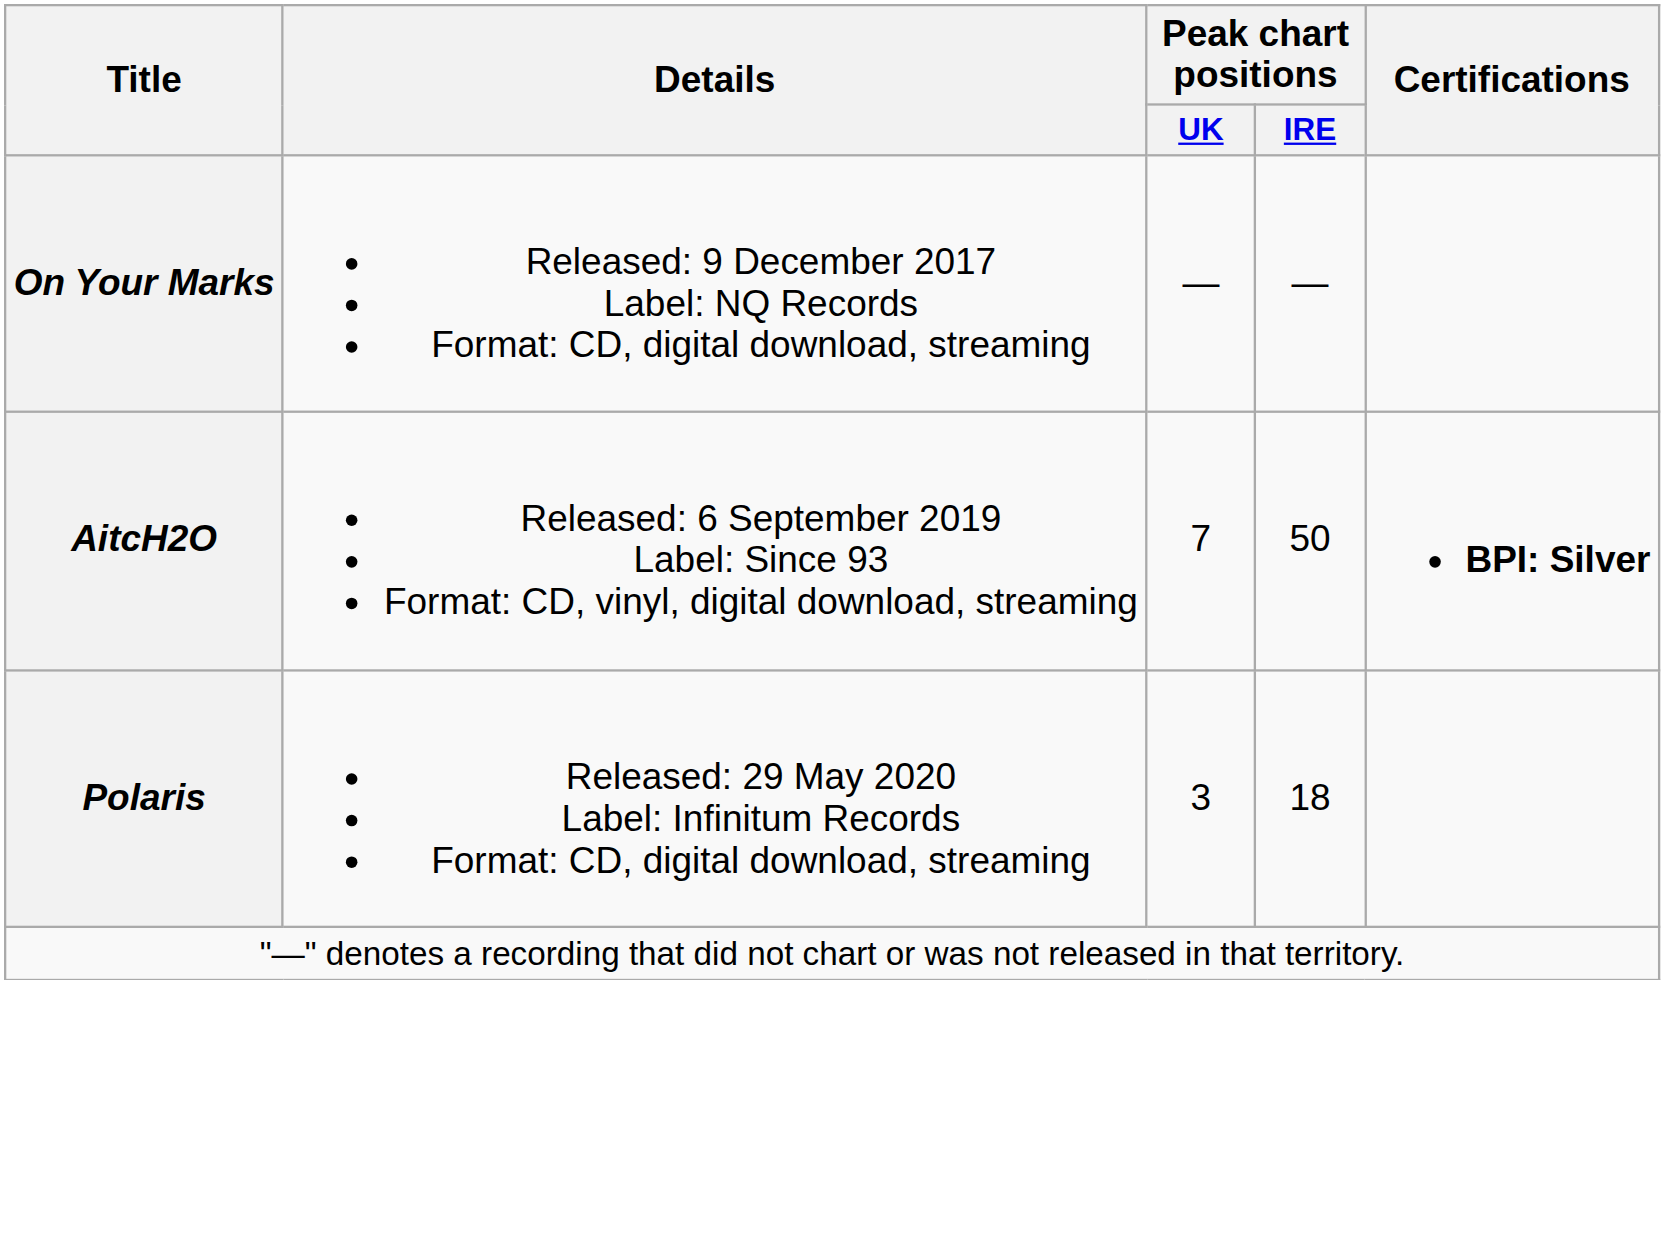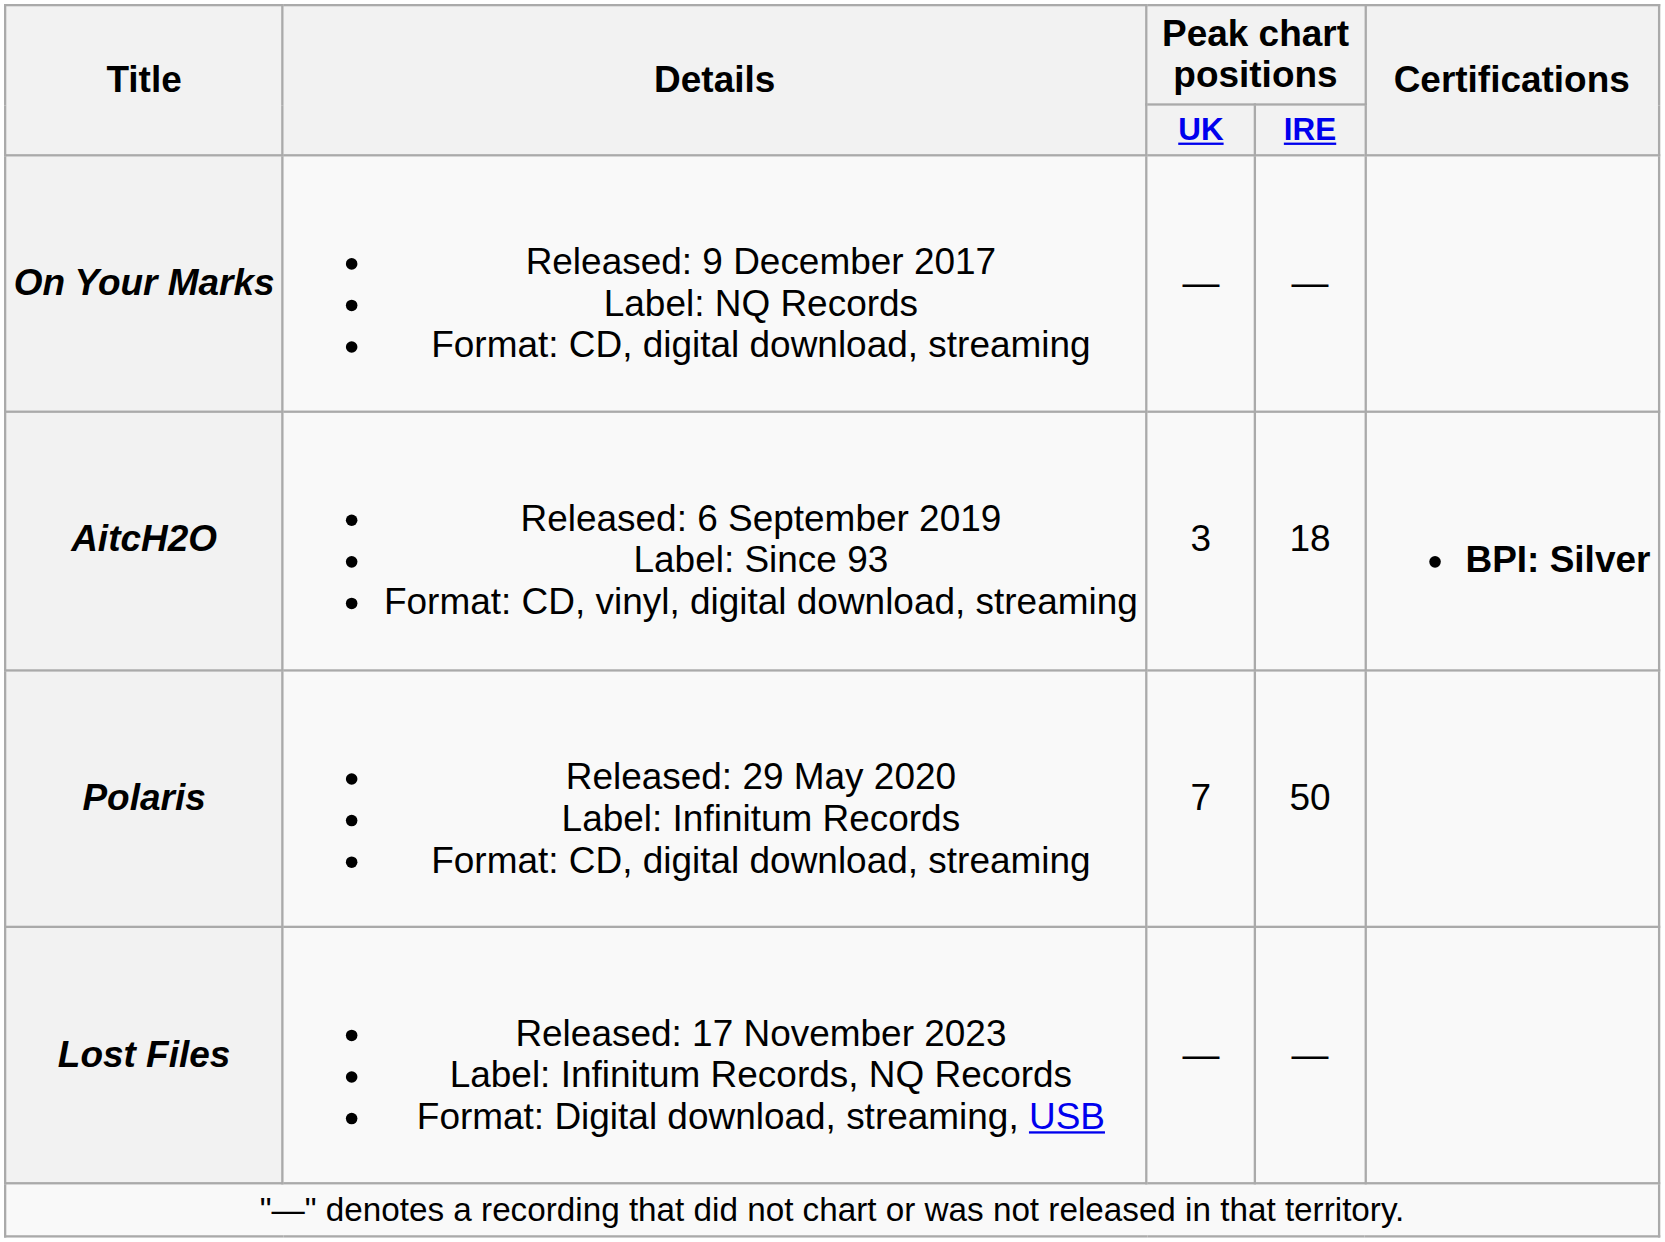 <table class="wikitable plainrowheaders" style="text-align:center;">
 <tr>
 <th scope="col" rowspan="2">Title</th>
 <th scope="col" rowspan="2">Details</th>
 <th scope="col" colspan="2">Peak chart positions</th>
 <th scope="col" rowspan="2">Certifications</th>
 </tr>
 <tr>
 <th scope="col" style="width:3em;font-size:85%;"><a href='#'>UK</a><br></th>
 <th scope="col" style="width:3em;font-size:85%;"><a href='#'>IRE</a><br></th>
 </tr>
 <tr>
 <th scope="row"><em>On Your Marks</em></th>
 <td><br><ul><li>Released: 9 December 2017</li><li>Label: NQ Records</li><li>Format: CD, digital download, streaming</li></ul></td>
 <td>—</td>
 <td>—</td>
 <td></td>
 </tr>
 <tr>
 <th scope="row"><em>AitcH2O</em></th>
 <td><br><ul><li>Released: 6 September 2019</li><li>Label: Since 93</li><li>Format: CD, vinyl, digital download, streaming</li></ul></td>
-<td>7</td>
-<td>50</td>
+<td>3</td>
+<td>18</td>
 <td><strong><br><ul><li>BPI: Silver</li></ul></strong></td>
 </tr>
 <tr>
 <th scope="row"><em>Polaris</em></th>
 <td><br><ul><li>Released: 29 May 2020</li><li>Label: Infinitum Records</li><li>Format: CD, digital download, streaming</li></ul></td>
-<td>3</td>
-<td>18</td>
+<td>7</td>
+<td>50</td>
+<td></td>
+</tr>
+<tr>
+<th scope="row"><em>Lost Files</em></th>
+<td><br><ul><li>Released: 17 November 2023</li><li>Label: Infinitum Records, NQ Records</li><li>Format: Digital download, streaming, <a href='#'>USB</a></li></ul></td>
+<td>—</td>
+<td>—</td>
 <td></td>
 </tr>
 <tr>
 <td colspan="5" style="font-size:90%">"—" denotes a recording that did not chart or was not released in that territory.</td>
 </tr>
 </table>
